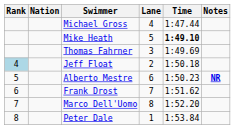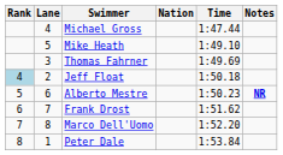 <table class="wikitable sortable" style="text-align:center">
 <tr>
 <th>Rank</th>
+<th>Lane</th>
+<th>Swimmer</th>
 <th>Nation</th>
-<th>Swimmer</th>
-<th>Lane</th>
 <th>Time</th>
 <th>Notes</th>
 </tr>
 <tr>
 <td></td>
+<td>4</td>
+<td align=left><a href='#'>Michael Gross</a></td>
 <td align=left></td>
-<td align=left><a href='#'>Michael Gross</a></td>
-<td>4</td>
 <td>1:47.44</td>
 <td></td>
 </tr>
 <tr>
 <td></td>
+<td>5</td>
+<td align=left><a href='#'>Mike Heath</a></td>
 <td align=left></td>
-<td align=left><a href='#'>Mike Heath</a></td>
-<td>5</td>
-<td><strong>1:49.10</strong></td>
+<td>1:49.10</td>
 <td></td>
 </tr>
 <tr>
 <td></td>
+<td>3</td>
+<td align=left><a href='#'>Thomas Fahrner</a></td>
 <td align=left></td>
-<td align=left><a href='#'>Thomas Fahrner</a></td>
-<td>3</td>
 <td>1:49.69</td>
 <td></td>
 </tr>
 <tr>
 <td style="background: lightblue;">4</td>
+<td>2</td>
+<td align=left><a href='#'>Jeff Float</a></td>
 <td align=left></td>
-<td align=left><a href='#'>Jeff Float</a></td>
-<td>2</td>
 <td>1:50.18</td>
 <td></td>
 </tr>
 <tr>
 <td>5</td>
+<td>6</td>
+<td align=left><a href='#'>Alberto Mestre</a></td>
 <td align=left></td>
-<td align=left><a href='#'>Alberto Mestre</a></td>
-<td>6</td>
 <td>1:50.23</td>
 <td><strong><a href='#'>NR</a></strong></td>
 </tr>
 <tr>
 <td>6</td>
+<td>7</td>
+<td align=left><a href='#'>Frank Drost</a></td>
 <td align=left></td>
-<td align=left><a href='#'>Frank Drost</a></td>
-<td>7</td>
 <td>1:51.62</td>
 <td></td>
 </tr>
 <tr>
 <td>7</td>
+<td>8</td>
+<td align=left><a href='#'>Marco Dell'Uomo</a></td>
 <td align=left></td>
-<td align=left><a href='#'>Marco Dell'Uomo</a></td>
-<td>8</td>
 <td>1:52.20</td>
 <td></td>
 </tr>
 <tr>
 <td>8</td>
+<td>1</td>
+<td align=left><a href='#'>Peter Dale</a></td>
 <td align=left></td>
-<td align=left><a href='#'>Peter Dale</a></td>
-<td>1</td>
 <td>1:53.84</td>
 <td></td>
 </tr>
 </table>
